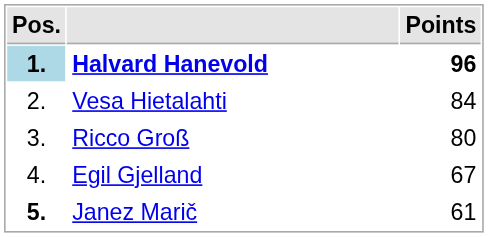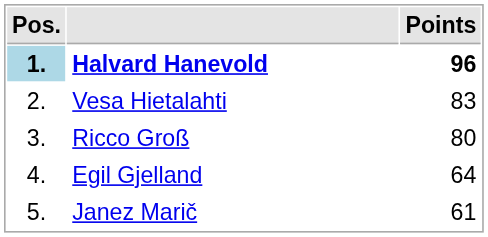 <table cellspacing="1" cellpadding="3" style="border:1px solid #AAAAAA;font-size:90%">
 <tr bgcolor="#E4E4E4">
 <th style="border-bottom:1px solid #AAAAAA" width=10>Pos.</th>
 <th style="border-bottom:1px solid #AAAAAA" width=200></th>
 <th style="border-bottom:1px solid #AAAAAA" width=20>Points</th>
 </tr>
 <tr>
 <td align="center" style="background: lightblue;"><strong>1.</strong></td>
 <td> <strong><a href='#'>Halvard Hanevold</a></strong></td>
 <td align="right"><strong>96</strong></td>
 </tr>
 <tr>
 <td align="center">2.</td>
 <td> <a href='#'>Vesa Hietalahti</a></td>
-<td align="right">84</td>
+<td align="right">83</td>
 </tr>
 <tr>
 <td align="center">3.</td>
 <td> <a href='#'>Ricco Groß</a></td>
 <td align="right">80</td>
 </tr>
 <tr>
 <td align="center">4.</td>
 <td> <a href='#'>Egil Gjelland</a></td>
-<td align="right">67</td>
+<td align="right">64</td>
 </tr>
 <tr>
-<td align="center"><strong>5.</strong></td>
+<td align="center">5.</td>
 <td> <a href='#'>Janez Marič</a></td>
 <td align="right">61</td>
 </tr>
 </table>
